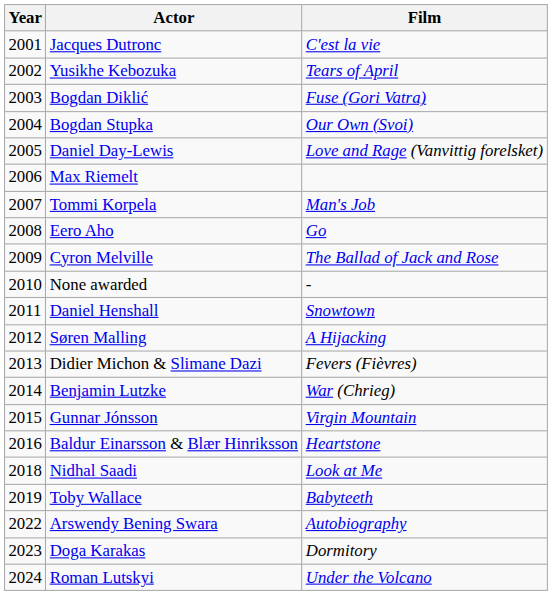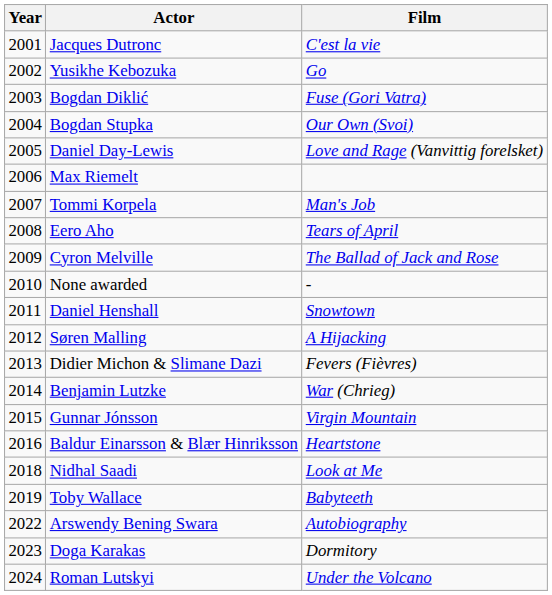 <table class="wikitable sortable">
 <tr>
 <th>Year</th>
 <th>Actor</th>
 <th>Film</th>
 </tr>
 <tr>
 <td>2001</td>
 <td><a href='#'>Jacques Dutronc</a></td>
 <td><em><a href='#'>C'est la vie</a></em></td>
 </tr>
 <tr>
 <td>2002</td>
 <td><a href='#'>Yusikhe Kebozuka</a></td>
-<td><em><a href='#'>Tears of April</a></em></td>
+<td><em><a href='#'>Go</a></em></td>
 </tr>
 <tr>
 <td>2003</td>
 <td><a href='#'>Bogdan Diklić</a></td>
 <td><em><a href='#'>Fuse (Gori Vatra)</a></em></td>
 </tr>
 <tr>
 <td>2004</td>
 <td><a href='#'>Bogdan Stupka</a></td>
 <td><em><a href='#'>Our Own (Svoi)</a></em></td>
 </tr>
 <tr>
 <td>2005</td>
 <td><a href='#'>Daniel Day-Lewis</a></td>
 <td><em><a href='#'>Love and Rage</a> (Vanvittig forelsket)</em></td>
 </tr>
 <tr>
 <td>2006</td>
 <td><a href='#'>Max Riemelt</a></td>
 <td><em></em></td>
 </tr>
 <tr>
 <td>2007</td>
 <td><a href='#'>Tommi Korpela</a></td>
 <td><em><a href='#'>Man's Job</a></em></td>
 </tr>
 <tr>
 <td>2008</td>
 <td><a href='#'>Eero Aho</a></td>
-<td><em><a href='#'>Go</a></em></td>
+<td><em><a href='#'>Tears of April</a></em></td>
 </tr>
 <tr>
 <td>2009</td>
 <td><a href='#'>Cyron Melville</a></td>
 <td><em><a href='#'>The Ballad of Jack and Rose</a></em></td>
 </tr>
 <tr>
 <td>2010</td>
 <td>None awarded</td>
 <td>-</td>
 </tr>
 <tr>
 <td>2011</td>
 <td><a href='#'>Daniel Henshall</a></td>
 <td><em><a href='#'>Snowtown</a></em></td>
 </tr>
 <tr>
 <td>2012</td>
 <td><a href='#'>Søren Malling</a></td>
 <td><em><a href='#'>A Hijacking</a></em></td>
 </tr>
 <tr>
 <td>2013</td>
 <td>Didier Michon & <a href='#'>Slimane Dazi</a></td>
 <td><em>Fevers (Fièvres)</em></td>
 </tr>
 <tr>
 <td>2014</td>
 <td><a href='#'>Benjamin Lutzke</a></td>
 <td><em><a href='#'>War</a> (Chrieg)</em></td>
 </tr>
 <tr>
 <td>2015</td>
 <td><a href='#'>Gunnar Jónsson</a></td>
 <td><em><a href='#'>Virgin Mountain</a></em></td>
 </tr>
 <tr>
 <td>2016</td>
 <td><a href='#'>Baldur Einarsson</a> & <a href='#'>Blær Hinriksson</a></td>
 <td><em><a href='#'>Heartstone</a></em></td>
 </tr>
 <tr>
 <td>2018</td>
 <td><a href='#'>Nidhal Saadi</a></td>
 <td><em><a href='#'>Look at Me</a></em></td>
 </tr>
 <tr>
 <td>2019</td>
 <td><a href='#'>Toby Wallace</a></td>
 <td><em><a href='#'>Babyteeth</a></em></td>
 </tr>
 <tr>
 <td>2022</td>
 <td><a href='#'>Arswendy Bening Swara</a></td>
 <td><em><a href='#'>Autobiography</a></em></td>
 </tr>
 <tr>
 <td>2023</td>
 <td><a href='#'>Doga Karakas</a></td>
 <td><em>Dormitory</em></td>
 </tr>
 <tr>
 <td>2024</td>
 <td><a href='#'>Roman Lutskyi</a></td>
 <td><em><a href='#'>Under the Volcano</a></em></td>
 </tr>
 </table>
